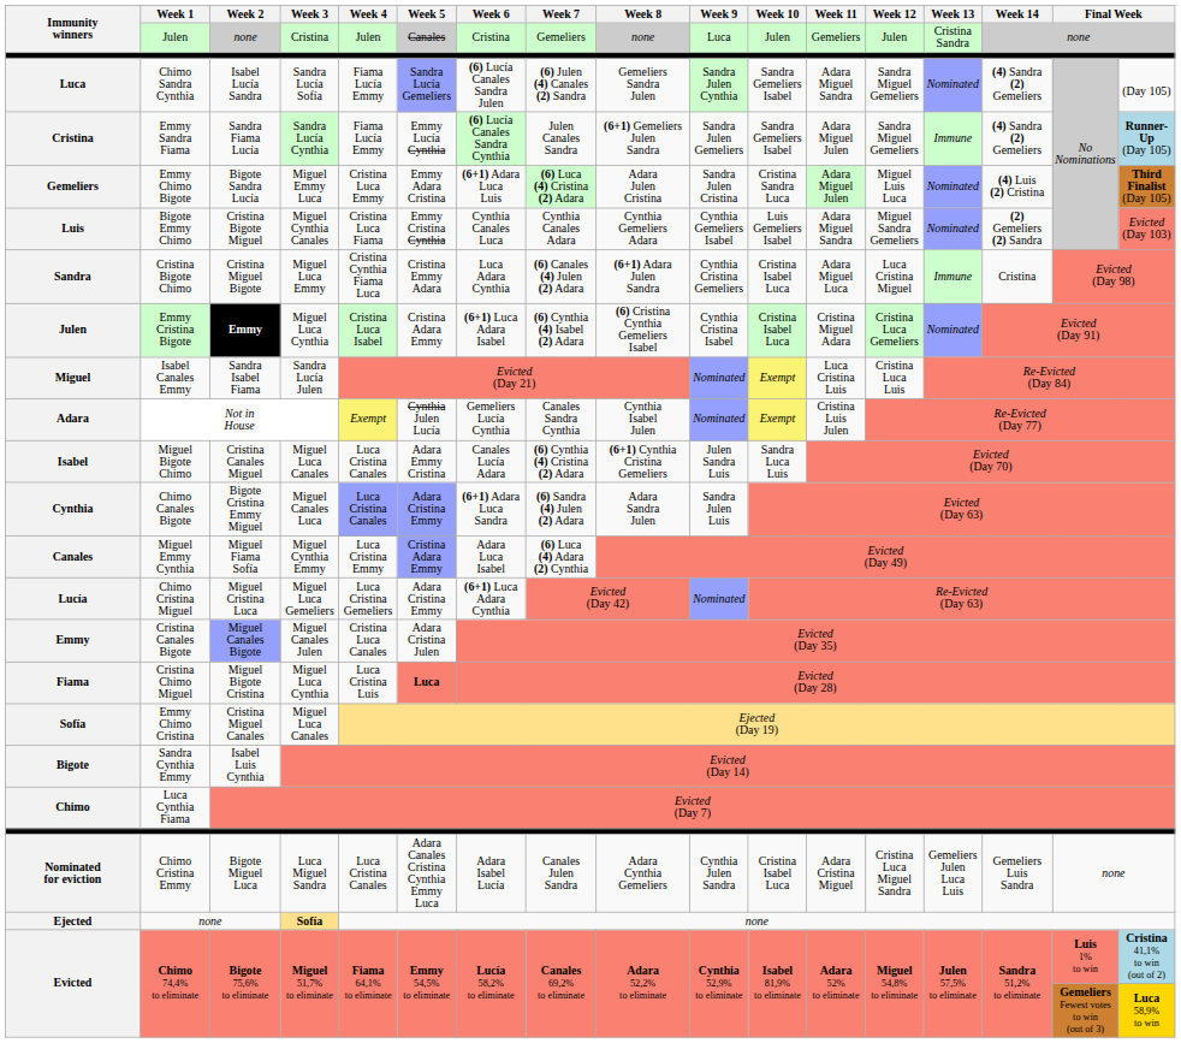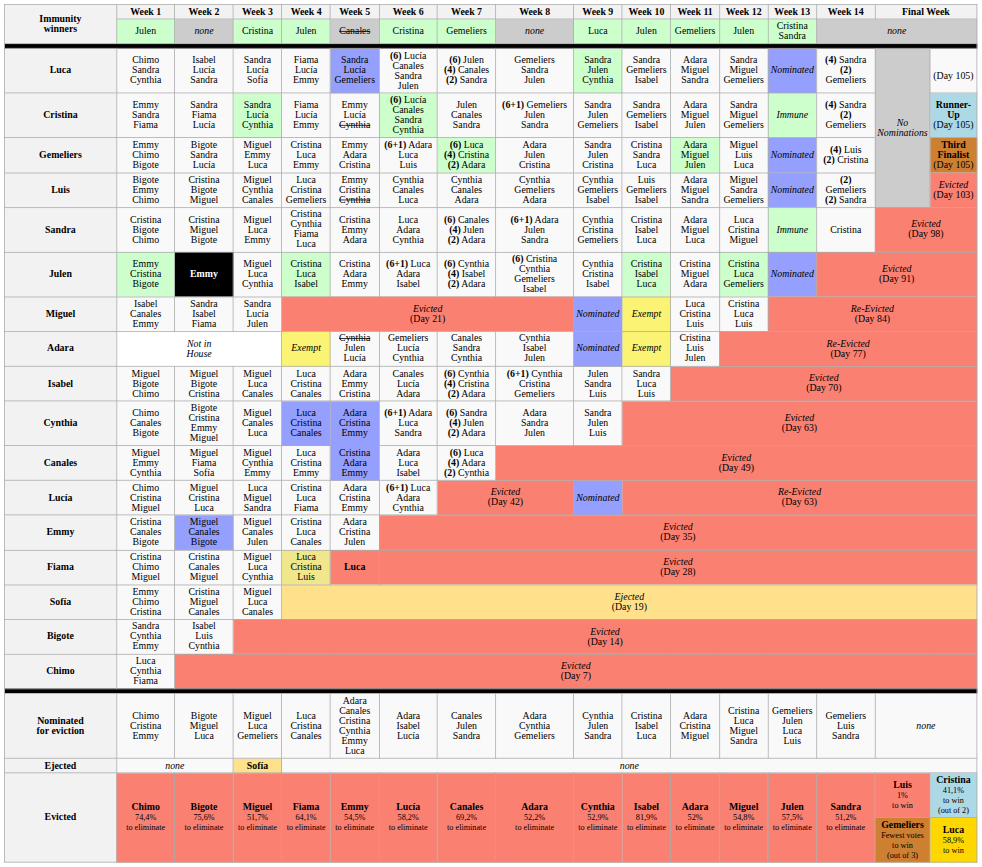 <table class="wikitable" style="text-align:center; font-size:80%; width:100%; line-height:13px">
 <tr>
 <th rowspan="2">Immunity<br>winners</th>
 <th style="width:6%">Week 1</th>
 <th style="width:6%">Week 2</th>
 <th style="width:5%">Week 3</th>
 <th style="width:5%">Week 4</th>
 <th style="width:5%">Week 5</th>
 <th style="width:6%">Week 6</th>
 <th style="width:6%">Week 7</th>
 <th style="width:8%">Week 8</th>
 <th style="width:5%">Week 9</th>
 <th style="width:5%">Week 10</th>
 <th style="width:5%">Week 11</th>
 <th style="width:5%">Week 12</th>
 <th style="width:5%">Week 13</th>
 <th style="width:6%">Week 14</th>
 <th style="width:9%" colspan="2">Final Week</th>
 </tr>
 <tr>
 <td style="background:#cfc">Julen</td>
 <td style="background:#CCC"><em>none</em></td>
 <td style="background:#cfc">Cristina</td>
 <td style="background:#cfc">Julen</td>
 <td style="background:#CCC"><s>Canales</s></td>
 <td style="background:#cfc">Cristina</td>
 <td style="background:#cfc">Gemeliers</td>
 <td style="background:#CCC"><em>none</em></td>
 <td style="background:#cfc">Luca</td>
 <td style="background:#cfc">Julen</td>
 <td style="background:#cfc">Gemeliers</td>
 <td style="background:#cfc">Julen</td>
 <td style="background:#cfc">Cristina<br>Sandra</td>
 <td colspan="3" style="background:#CCC"><em>none</em></td>
 </tr>
 <tr>
 <th colspan="17" style="background:black"></th>
 </tr>
 <tr>
 <th>Luca</th>
 <td>Chimo<br>Sandra<br>Cynthia</td>
 <td>Isabel<br>Lucía<br>Sandra</td>
 <td>Sandra<br>Lucía<br>Sofía</td>
 <td>Fiama<br>Lucía<br>Emmy</td>
 <td style="background:#959FFD">Sandra<br>Lucía<br>Gemeliers</td>
 <td><strong>(6)</strong> Lucía<br>Canales<br>Sandra<br>Julen</td>
 <td><strong>(6)</strong> Julen<br><strong>(4)</strong> Canales<br><strong>(2)</strong> Sandra</td>
 <td>Gemeliers<br>Sandra<br>Julen</td>
 <td style="background:#cfc">Sandra<br>Julen<br>Cynthia</td>
 <td>Sandra<br>Gemeliers<br>Isabel</td>
 <td>Adara<br>Miguel<br>Sandra</td>
 <td>Sandra<br>Miguel<br>Gemeliers</td>
 <td style="background:#959FFD"><em>Nominated</em></td>
 <td><strong>(4)</strong> Sandra<br><strong>(2)</strong> Gemeliers</td>
 <td rowspan=4 style="background:#CCCCCC"><em>No<br>Nominations</em></td>
 <td><br>(Day 105)</td>
 </tr>
 <tr>
 <th>Cristina</th>
 <td>Emmy<br>Sandra<br>Fiama</td>
 <td>Sandra<br>Fiama<br>Lucía</td>
 <td style="background:#cfc">Sandra<br>Lucía<br>Cynthia</td>
 <td>Fiama<br>Lucía<br>Emmy</td>
 <td>Emmy<br>Lucía<br><s>Cynthia</s></td>
 <td style="background:#cfc"><strong>(6)</strong> Lucía<br>Canales<br>Sandra<br>Cynthia</td>
 <td>Julen<br>Canales<br>Sandra</td>
 <td><strong>(6+1)</strong> Gemeliers<br>Julen<br>Sandra</td>
 <td>Sandra<br>Julen<br>Gemeliers</td>
 <td>Sandra<br>Gemeliers<br>Isabel</td>
 <td>Adara<br>Miguel<br>Julen</td>
 <td>Sandra<br>Miguel<br>Gemeliers</td>
 <td style="background:#cfc"><em>Immune</em></td>
 <td><strong>(4)</strong> Sandra<br><strong>(2)</strong> Gemeliers</td>
 <td style="background:lightblue"><strong>Runner-Up</strong><br>(Day 105)</td>
 </tr>
 <tr>
 <th>Gemeliers</th>
 <td>Emmy<br>Chimo<br>Bigote</td>
 <td>Bigote<br>Sandra<br>Lucía</td>
 <td>Miguel<br>Emmy<br>Luca</td>
 <td>Cristina<br>Luca<br>Emmy</td>
 <td>Emmy<br>Adara<br>Cristina</td>
 <td><strong>(6+1)</strong> Adara<br>Luca<br>Luis</td>
 <td style="background:#cfc"><strong>(6)</strong> Luca<br><strong>(4)</strong> Cristina<br><strong>(2)</strong> Adara</td>
 <td>Adara<br>Julen<br>Cristina</td>
 <td>Sandra<br>Julen<br>Cristina</td>
 <td>Cristina<br>Sandra<br>Luca</td>
 <td style="background:#cfc">Adara<br>Miguel<br>Julen</td>
 <td>Miguel<br>Luis<br>Luca</td>
 <td style="background:#959FFD"><em>Nominated</em></td>
 <td><strong>(4)</strong> Luis<br><strong>(2)</strong> Cristina</td>
 <td style="background:#cd7f32"><strong>Third Finalist</strong><br>(Day 105)</td>
 </tr>
 <tr>
 <th>Luis</th>
 <td>Bigote<br>Emmy<br>Chimo</td>
 <td>Cristina<br>Bigote<br>Miguel</td>
 <td>Miguel<br>Cynthia<br>Canales</td>
-<td>Cristina<br>Luca<br>Fiama</td>
+<td>Luca<br>Cristina<br>Gemeliers</td>
 <td>Emmy<br>Cristina<br><s>Cynthia</s></td>
 <td>Cynthia<br>Canales<br>Luca</td>
 <td>Cynthia<br>Canales<br>Adara</td>
 <td>Cynthia<br>Gemeliers<br>Adara</td>
 <td>Cynthia<br>Gemeliers<br>Isabel</td>
 <td>Luis<br>Gemeliers<br>Isabel</td>
 <td>Adara<br>Miguel<br>Sandra</td>
 <td>Miguel<br>Sandra<br>Gemeliers</td>
 <td style="background:#959FFD"><em>Nominated</em></td>
 <td><strong>(2)</strong> Gemeliers<br><strong>(2)</strong> Sandra</td>
 <td style="background:#FA8072"><em>Evicted</em><br>(Day 103)</td>
 </tr>
 <tr>
 <th>Sandra</th>
 <td>Cristina<br>Bigote<br>Chimo</td>
 <td>Cristina<br>Miguel<br>Bigote</td>
 <td>Miguel<br>Luca<br>Emmy</td>
 <td>Cristina<br>Cynthia<br>Fiama<br>Luca</td>
 <td>Cristina<br>Emmy<br>Adara</td>
 <td>Luca<br>Adara<br>Cynthia</td>
 <td><strong>(6)</strong> Canales<br><strong>(4)</strong> Julen<br><strong>(2)</strong> Adara</td>
 <td><strong>(6+1)</strong> Adara<br>Julen<br>Sandra</td>
 <td>Cynthia<br>Cristina<br>Gemeliers</td>
 <td>Cristina<br>Isabel<br>Luca</td>
 <td>Adara<br>Miguel<br>Luca</td>
 <td>Luca<br>Cristina<br>Miguel</td>
 <td style="background:#cfc"><em>Immune</em></td>
 <td>Cristina</td>
 <td colspan="2" style="background:#FA8072"><em>Evicted</em><br>(Day 98)</td>
 </tr>
 <tr>
 <th>Julen</th>
 <td style="background:#cfc">Emmy<br>Cristina<br>Bigote</td>
 <td style=background:#000;color:#fff><strong>Emmy</strong></td>
 <td>Miguel<br>Luca<br>Cynthia</td>
 <td style="background:#cfc">Cristina<br>Luca<br>Isabel</td>
 <td>Cristina<br>Adara<br>Emmy</td>
 <td><strong>(6+1)</strong> Luca<br>Adara<br>Isabel</td>
 <td><strong>(6)</strong> Cynthia<br><strong>(4)</strong> Isabel<br><strong>(2)</strong> Adara</td>
 <td><strong>(6)</strong> Cristina<br>Cynthia<br>Gemeliers<br>Isabel</td>
 <td>Cynthia<br>Cristina<br>Isabel</td>
 <td style="background:#cfc">Cristina<br>Isabel<br>Luca</td>
 <td>Cristina<br>Miguel<br>Adara</td>
 <td style="background:#cfc">Cristina<br>Luca<br>Gemeliers</td>
 <td style="background:#959FFD"><em>Nominated</em></td>
 <td colspan="3" style="background:#FA8072"><em>Evicted</em><br>(Day 91)</td>
 </tr>
 <tr>
 <th>Miguel</th>
 <td>Isabel<br>Canales<br>Emmy</td>
 <td>Sandra<br>Isabel<br>Fiama</td>
 <td>Sandra<br>Lucía<br>Julen</td>
 <td colspan="5" style="background:#FA8072"><em>Evicted</em><br>(Day 21)</td>
 <td style="background:#959FFD"><em>Nominated</em></td>
 <td style="background:#FBF373"><em>Exempt</em></td>
 <td>Luca<br>Cristina<br>Luis</td>
 <td>Cristina<br>Luca<br>Luis</td>
 <td colspan="4" style="background:#FA8072"><em>Re-Evicted</em><br>(Day 84)</td>
 </tr>
 <tr>
 <th>Adara</th>
 <td colspan="3" style="background:white"><em>Not in<br>House</em></td>
 <td style="background:#FBF373"><em>Exempt</em></td>
 <td><s>Cynthia</s><br>Julen<br>Lucía</td>
 <td>Gemeliers<br>Lucía<br>Cynthia</td>
 <td>Canales<br>Sandra<br>Cynthia</td>
 <td>Cynthia<br>Isabel<br>Julen</td>
 <td style="background:#959FFD"><em>Nominated</em></td>
 <td style="background:#FBF373"><em>Exempt</em></td>
 <td>Cristina<br>Luis<br>Julen</td>
 <td colspan="5" style="background:#FA8072"><em>Re-Evicted</em><br>(Day 77)</td>
 </tr>
 <tr>
 <th>Isabel</th>
 <td>Miguel<br>Bigote<br>Chimo</td>
-<td>Cristina<br>Canales<br>Miguel</td>
+<td>Miguel<br>Bigote<br>Cristina</td>
 <td>Miguel<br>Luca<br>Canales</td>
 <td>Luca<br>Cristina<br>Canales</td>
 <td>Adara<br>Emmy<br>Cristina</td>
 <td>Canales<br>Lucía<br>Adara</td>
 <td><strong>(6)</strong> Cynthia<br><strong>(4)</strong> Cristina<br><strong>(2)</strong> Adara</td>
 <td><strong>(6+1)</strong> Cynthia<br>Cristina<br>Gemeliers</td>
 <td>Julen<br>Sandra<br>Luis</td>
 <td>Sandra<br>Luca<br>Luis</td>
 <td colspan="6" style="background:#FA8072"><em>Evicted</em><br>(Day 70)</td>
 </tr>
 <tr>
 <th>Cynthia</th>
 <td>Chimo<br>Canales<br>Bigote</td>
 <td>Bigote<br>Cristina<br>Emmy<br>Miguel</td>
 <td>Miguel<br>Canales<br>Luca</td>
 <td style="background:#959FFD">Luca<br>Cristina<br>Canales</td>
 <td style="background:#959FFD">Adara<br>Cristina<br>Emmy</td>
 <td><strong>(6+1)</strong> Adara<br>Luca<br>Sandra</td>
 <td><strong>(6)</strong> Sandra<br><strong>(4)</strong> Julen<br><strong>(2)</strong> Adara</td>
 <td>Adara<br>Sandra<br>Julen</td>
 <td>Sandra<br>Julen<br>Luis</td>
 <td colspan="7" style="background:#FA8072"><em>Evicted</em><br>(Day 63)</td>
 </tr>
 <tr>
 <th>Canales</th>
 <td>Miguel<br>Emmy<br>Cynthia</td>
 <td>Miguel<br>Fiama<br>Sofía</td>
 <td>Miguel<br>Cynthia<br>Emmy</td>
 <td>Luca<br>Cristina<br>Emmy</td>
 <td style="background:#959FFD">Cristina<br>Adara<br>Emmy</td>
 <td>Adara<br>Luca<br>Isabel</td>
 <td><strong>(6)</strong> Luca<br><strong>(4)</strong> Adara<br><strong>(2)</strong> Cynthia</td>
 <td colspan="9" style="background:#FA8072"><em>Evicted</em><br>(Day 49)</td>
 </tr>
 <tr>
 <th>Lucía</th>
 <td>Chimo<br>Cristina<br>Miguel</td>
 <td>Miguel<br>Cristina<br>Luca</td>
-<td>Miguel<br>Luca<br>Gemeliers</td>
-<td>Luca<br>Cristina<br>Gemeliers</td>
+<td>Luca<br>Miguel<br>Sandra</td>
+<td>Cristina<br>Luca<br>Fiama</td>
 <td>Adara<br>Cristina<br>Emmy</td>
 <td><strong>(6+1)</strong> Luca<br>Adara<br>Cynthia</td>
 <td colspan="2" style="background:#FA8072"><em>Evicted</em><br>(Day 42)</td>
 <td style="background:#959FFD"><em>Nominated</em></td>
 <td colspan="7" style="background:#FA8072"><em>Re-Evicted</em><br>(Day 63)</td>
 </tr>
 <tr>
 <th>Emmy</th>
 <td>Cristina<br>Canales<br>Bigote</td>
 <td style="background:#959FFD">Miguel<br>Canales<br>Bigote</td>
 <td>Miguel<br>Canales<br>Julen</td>
 <td>Cristina<br>Luca<br>Canales</td>
 <td>Adara<br>Cristina<br>Julen</td>
 <td colspan="11" style="background:#FA8072"><em>Evicted</em><br>(Day 35)</td>
 </tr>
 <tr>
 <th>Fiama</th>
 <td>Cristina<br>Chimo<br>Miguel</td>
-<td>Miguel<br>Bigote<br>Cristina</td>
+<td>Cristina<br>Canales<br>Miguel</td>
 <td>Miguel<br>Luca<br>Cynthia</td>
-<td>Luca<br>Cristina<br>Luis</td>
+<td style="background: khaki;">Luca<br>Cristina<br>Luis</td>
 <td style="background:#FA8072"><strong>Luca</strong></td>
 <td colspan="11" style="background:#FA8072"><em>Evicted</em><br>(Day 28)</td>
 </tr>
 <tr>
 <th>Sofía</th>
 <td>Emmy<br>Chimo<br>Cristina</td>
 <td>Cristina<br>Miguel<br>Canales</td>
 <td>Miguel<br>Luca<br>Canales</td>
 <td colspan="13" style="background:#FFE08B"><em>Ejected</em><br>(Day 19)</td>
 </tr>
 <tr>
 <th>Bigote</th>
 <td>Sandra<br>Cynthia<br>Emmy</td>
 <td>Isabel<br>Luis<br>Cynthia</td>
 <td colspan="14" style="background:#FA8072"><em>Evicted</em><br>(Day 14)</td>
 </tr>
 <tr>
 <th>Chimo</th>
 <td>Luca<br>Cynthia<br>Fiama</td>
 <td colspan="15" style="background:#FA8072"><em>Evicted</em><br>(Day 7)</td>
 </tr>
 <tr>
 <th colspan="17" style="background:black"></th>
 </tr>
 <tr>
 <th>Nominated<br>for eviction</th>
 <td>Chimo<br>Cristina<br>Emmy</td>
 <td>Bigote<br>Miguel<br>Luca</td>
-<td>Luca<br>Miguel<br>Sandra</td>
+<td>Miguel<br>Luca<br>Gemeliers</td>
 <td>Luca<br>Cristina<br>Canales</td>
 <td>Adara<br>Canales<br>Cristina<br>Cynthia<br>Emmy<br>Luca</td>
 <td>Adara<br>Isabel<br>Lucía</td>
 <td>Canales<br>Julen<br>Sandra</td>
 <td>Adara<br>Cynthia<br>Gemeliers</td>
 <td>Cynthia<br>Julen<br>Sandra</td>
 <td>Cristina<br>Isabel<br>Luca</td>
 <td>Adara<br>Cristina<br>Miguel</td>
 <td>Cristina<br>Luca<br>Miguel<br>Sandra</td>
 <td>Gemeliers<br>Julen<br>Luca<br>Luis</td>
 <td>Gemeliers<br>Luis<br>Sandra</td>
 <td colspan="2"><em>none</em></td>
 </tr>
 <tr>
 <th>Ejected</th>
 <td colspan="2"><em>none</em></td>
 <td style="background:#FFE08B"><strong>Sofía</strong></td>
 <td colspan="13"><em>none</em></td>
 </tr>
 <tr>
 <th rowspan="2">Evicted</th>
 <td rowspan="2" style="background:#FA8072"><strong>Chimo</strong><br><small>74,4%<br>to eliminate</small></td>
 <td rowspan="2" style="background:#FA8072"><strong>Bigote</strong><br><small>75,6%<br>to eliminate</small></td>
 <td rowspan="2" style="background:#FA8072"><strong>Miguel</strong><br><small>51,7%<br>to eliminate</small></td>
 <td rowspan="2" style="background:#FA8072"><strong>Fiama</strong><br><small>64,1%<br>to eliminate</small></td>
 <td rowspan="2" style="background:#FA8072"><strong>Emmy</strong><br><small>54,5%<br>to eliminate</small></td>
 <td rowspan="2" style="background:#FA8072"><strong>Lucía</strong><br><small>58,2%<br>to eliminate</small></td>
 <td rowspan="2" style="background:#FA8072"><strong>Canales</strong><br><small>69,2%<br>to eliminate</small></td>
 <td rowspan="2" style="background:#FA8072"><strong>Adara</strong><br><small>52,2%<br>to eliminate</small></td>
 <td rowspan="2" style="background:#FA8072"><strong>Cynthia</strong><br><small>52,9%<br>to eliminate</small></td>
 <td rowspan="2" style="background:#FA8072"><strong>Isabel</strong><br><small>81,9%<br>to eliminate</small></td>
 <td rowspan="2" style="background:#FA8072"><strong>Adara</strong><br><small>52%<br>to eliminate</small></td>
 <td rowspan="2" style="background:#FA8072"><strong>Miguel</strong><br><small>54,8%<br>to eliminate</small></td>
 <td rowspan="2" style="background:#FA8072"><strong>Julen</strong><br><small>57,5%<br>to eliminate</small></td>
 <td rowspan="2" style="background:#FA8072"><strong>Sandra</strong><br><small>51,2%<br>to eliminate</small></td>
 <td style="background:#FA8072"><strong>Luis</strong><br><small>1%<br>to win</small></td>
 <td style="background:lightblue"><strong>Cristina</strong><br><small>41,1%<br>to win<br>(out of 2)</small></td>
 </tr>
 <tr>
 <td style="background:#cd7f32"><strong>Gemeliers</strong><br><small>Fewest votes<br>to win<br>(out of 3)</small></td>
 <td style="background:Gold"><strong>Luca</strong><br><small>58,9%<br>to win</small></td>
 </tr>
 </table>
